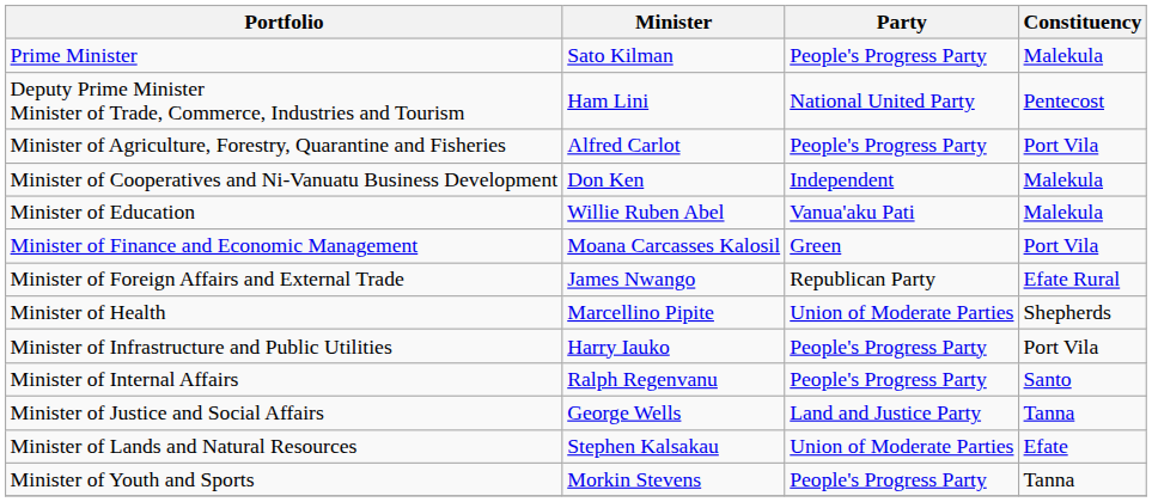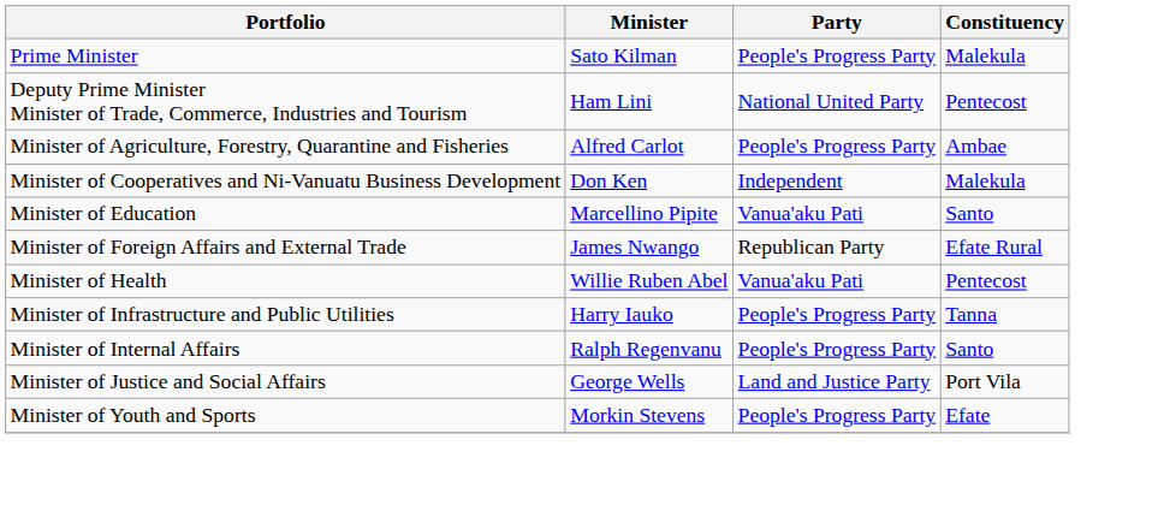 <table class="wikitable">
 <tr>
 <th>Portfolio</th>
 <th>Minister</th>
 <th>Party</th>
 <th>Constituency</th>
 </tr>
 <tr>
 <td><a href='#'>Prime Minister</a></td>
 <td><a href='#'>Sato Kilman</a></td>
 <td><a href='#'>People's Progress Party</a></td>
 <td><a href='#'>Malekula</a></td>
 </tr>
 <tr>
 <td>Deputy Prime Minister<br>Minister of Trade, Commerce, Industries and Tourism</td>
 <td><a href='#'>Ham Lini</a></td>
 <td><a href='#'>National United Party</a></td>
 <td><a href='#'>Pentecost</a></td>
 </tr>
 <tr>
 <td>Minister of Agriculture, Forestry, Quarantine and Fisheries</td>
 <td><a href='#'>Alfred Carlot</a></td>
 <td><a href='#'>People's Progress Party</a></td>
-<td><a href='#'>Port Vila</a></td>
+<td><a href='#'>Ambae</a></td>
 </tr>
 <tr>
 <td>Minister of Cooperatives and Ni-Vanuatu Business Development</td>
 <td><a href='#'>Don Ken</a></td>
 <td><a href='#'>Independent</a></td>
 <td><a href='#'>Malekula</a></td>
 </tr>
 <tr>
 <td>Minister of Education</td>
-<td><a href='#'>Willie Ruben Abel</a></td>
+<td><a href='#'>Marcellino Pipite</a></td>
 <td><a href='#'>Vanua'aku Pati</a> </td>
-<td><a href='#'>Malekula</a></td>
-</tr>
-<tr>
-<td><a href='#'>Minister of Finance and Economic Management</a></td>
-<td><a href='#'>Moana Carcasses Kalosil</a></td>
-<td><a href='#'>Green</a></td>
-<td><a href='#'>Port Vila</a></td>
+<td><a href='#'>Santo</a></td>
 </tr>
 <tr>
 <td>Minister of Foreign Affairs and External Trade</td>
 <td><a href='#'>James Nwango</a></td>
 <td>Republican Party</td>
 <td><a href='#'>Efate Rural</a></td>
 </tr>
 <tr>
 <td>Minister of Health</td>
-<td><a href='#'>Marcellino Pipite</a></td>
-<td><a href='#'>Union of Moderate Parties</a><br></td>
-<td>Shepherds</td>
+<td><a href='#'>Willie Ruben Abel</a></td>
+<td><a href='#'>Vanua'aku Pati</a> </td>
+<td><a href='#'>Pentecost</a></td>
 </tr>
 <tr>
 <td>Minister of Infrastructure and Public Utilities</td>
 <td><a href='#'>Harry Iauko</a></td>
 <td><a href='#'>People's Progress Party</a></td>
-<td>Port Vila</td>
+<td><a href='#'>Tanna</a></td>
 </tr>
 <tr>
 <td>Minister of Internal Affairs</td>
 <td><a href='#'>Ralph Regenvanu</a></td>
 <td><a href='#'>People's Progress Party</a></td>
 <td><a href='#'>Santo</a></td>
 </tr>
 <tr>
 <td>Minister of Justice and Social Affairs</td>
 <td><a href='#'>George Wells</a></td>
 <td><a href='#'>Land and Justice Party</a></td>
-<td><a href='#'>Tanna</a></td>
-</tr>
-<tr>
-<td>Minister of Lands and Natural Resources</td>
-<td><a href='#'>Stephen Kalsakau</a></td>
-<td><a href='#'>Union of Moderate Parties</a><br></td>
-<td><a href='#'>Efate</a></td>
+<td>Port Vila</td>
 </tr>
 <tr>
 <td>Minister of Youth and Sports</td>
 <td><a href='#'>Morkin Stevens</a></td>
 <td><a href='#'>People's Progress Party</a></td>
-<td>Tanna</td>
+<td><a href='#'>Efate</a></td>
 </tr>
 <tr>
 </tr>
 </table>
